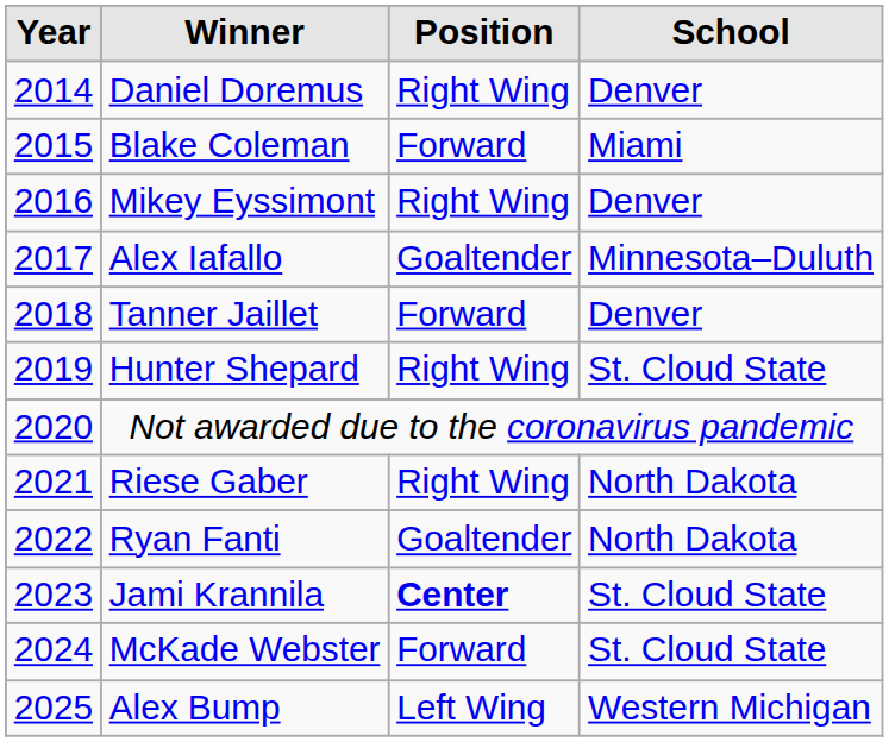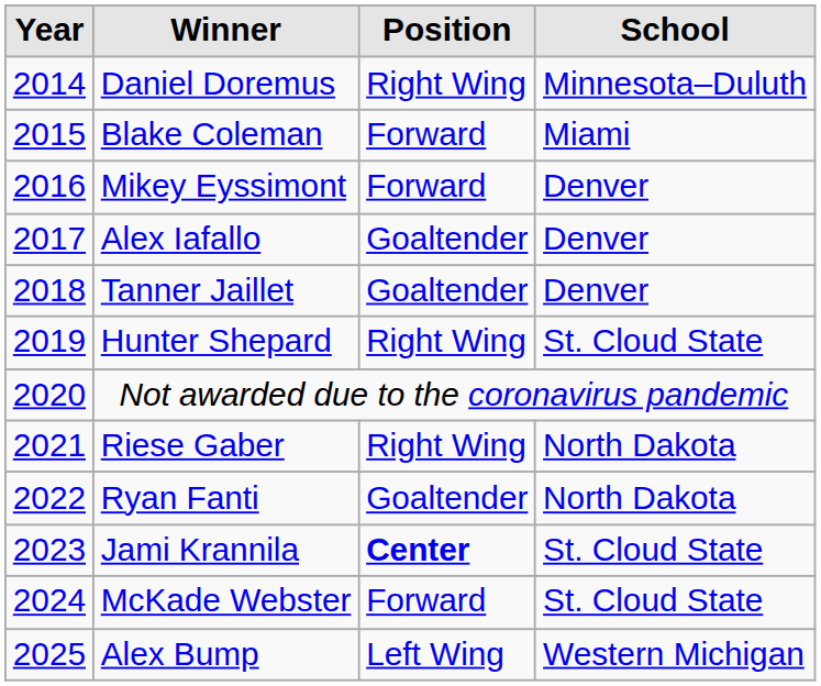 <table class="wikitable sortable">
 <tr>
 <th style="background:#e5e5e5;">Year</th>
 <th style="background:#e5e5e5;">Winner</th>
 <th style="background:#e5e5e5;">Position</th>
 <th style="background:#e5e5e5;">School</th>
 </tr>
 <tr>
 <td><a href='#'>2014</a></td>
 <td><a href='#'>Daniel Doremus</a></td>
 <td><a href='#'>Right Wing</a></td>
-<td><a href='#'>Denver</a></td>
+<td><a href='#'>Minnesota–Duluth</a></td>
 </tr>
 <tr>
 <td><a href='#'>2015</a></td>
 <td><a href='#'>Blake Coleman</a></td>
 <td><a href='#'>Forward</a></td>
 <td><a href='#'>Miami</a></td>
 </tr>
 <tr>
 <td><a href='#'>2016</a></td>
 <td><a href='#'>Mikey Eyssimont</a></td>
-<td><a href='#'>Right Wing</a></td>
+<td><a href='#'>Forward</a></td>
 <td><a href='#'>Denver</a></td>
 </tr>
 <tr>
 <td><a href='#'>2017</a></td>
 <td><a href='#'>Alex Iafallo</a></td>
 <td><a href='#'>Goaltender</a></td>
-<td><a href='#'>Minnesota–Duluth</a></td>
+<td><a href='#'>Denver</a></td>
 </tr>
 <tr>
 <td><a href='#'>2018</a></td>
 <td><a href='#'>Tanner Jaillet</a></td>
-<td><a href='#'>Forward</a></td>
+<td><a href='#'>Goaltender</a></td>
 <td><a href='#'>Denver</a></td>
 </tr>
 <tr>
 <td><a href='#'>2019</a></td>
 <td><a href='#'>Hunter Shepard</a></td>
 <td><a href='#'>Right Wing</a></td>
 <td><a href='#'>St. Cloud State</a></td>
 </tr>
 <tr>
 <td><a href='#'>2020</a></td>
 <td colspan=3 align=center><em>Not awarded due to the <a href='#'>coronavirus pandemic</a></em></td>
 </tr>
 <tr>
 <td><a href='#'>2021</a></td>
 <td><a href='#'>Riese Gaber</a></td>
 <td><a href='#'>Right Wing</a></td>
 <td><a href='#'>North Dakota</a></td>
 </tr>
 <tr>
 <td><a href='#'>2022</a></td>
 <td><a href='#'>Ryan Fanti</a></td>
 <td><a href='#'>Goaltender</a></td>
 <td><a href='#'>North Dakota</a></td>
 </tr>
 <tr>
 <td><a href='#'>2023</a></td>
 <td><a href='#'>Jami Krannila</a></td>
 <td><strong><a href='#'>Center</a></strong></td>
 <td><a href='#'>St. Cloud State</a></td>
 </tr>
 <tr>
 <td><a href='#'>2024</a></td>
 <td><a href='#'>McKade Webster</a></td>
 <td><a href='#'>Forward</a></td>
 <td><a href='#'>St. Cloud State</a></td>
 </tr>
 <tr>
 <td><a href='#'>2025</a></td>
 <td><a href='#'>Alex Bump</a></td>
 <td><a href='#'>Left Wing</a></td>
 <td><a href='#'>Western Michigan</a></td>
 </tr>
 </table>
